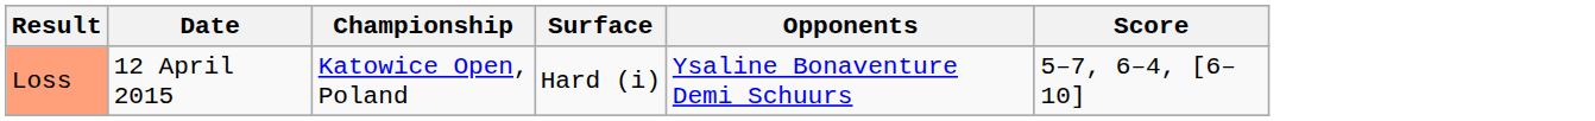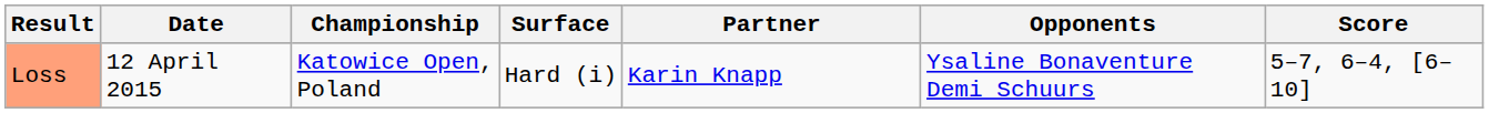 <table class="sortable wikitable">
 <tr>
 <th>Result</th>
 <th width=100>Date</th>
 <th>Championship</th>
 <th>Surface</th>
+<th width=160>Partner</th>
 <th width=185>Opponents</th>
 <th width=115>Score</th>
 </tr>
 <tr>
 <td style="background:#ffa07a;">Loss</td>
 <td>12 April 2015</td>
 <td><a href='#'>Katowice Open</a>, <br>Poland</td>
 <td>Hard (i)</td>
+<td> <a href='#'>Karin Knapp</a></td>
 <td> <a href='#'>Ysaline Bonaventure</a> <br>  <a href='#'>Demi Schuurs</a></td>
 <td>5–7, 6–4, [6–10]</td>
 </tr>
 </table>
